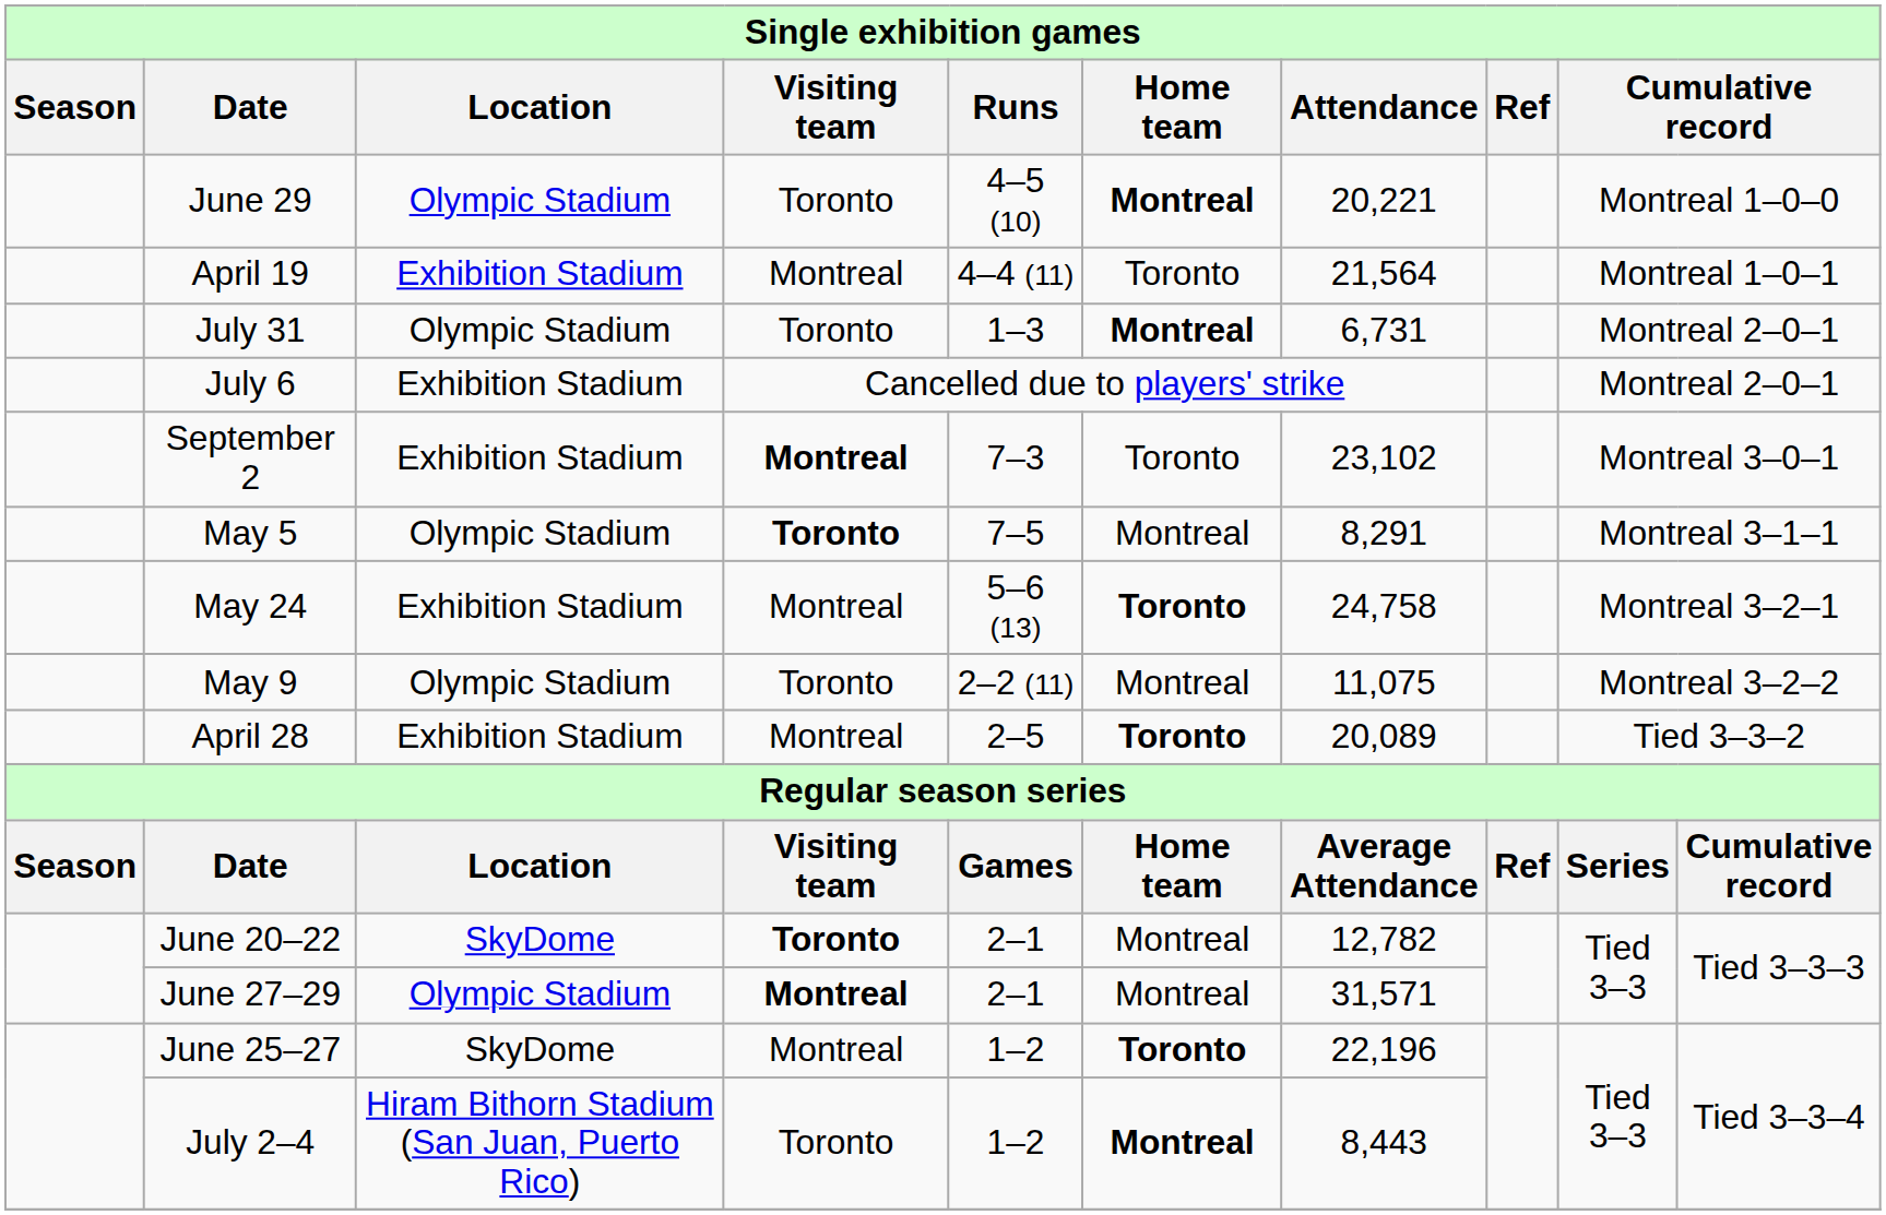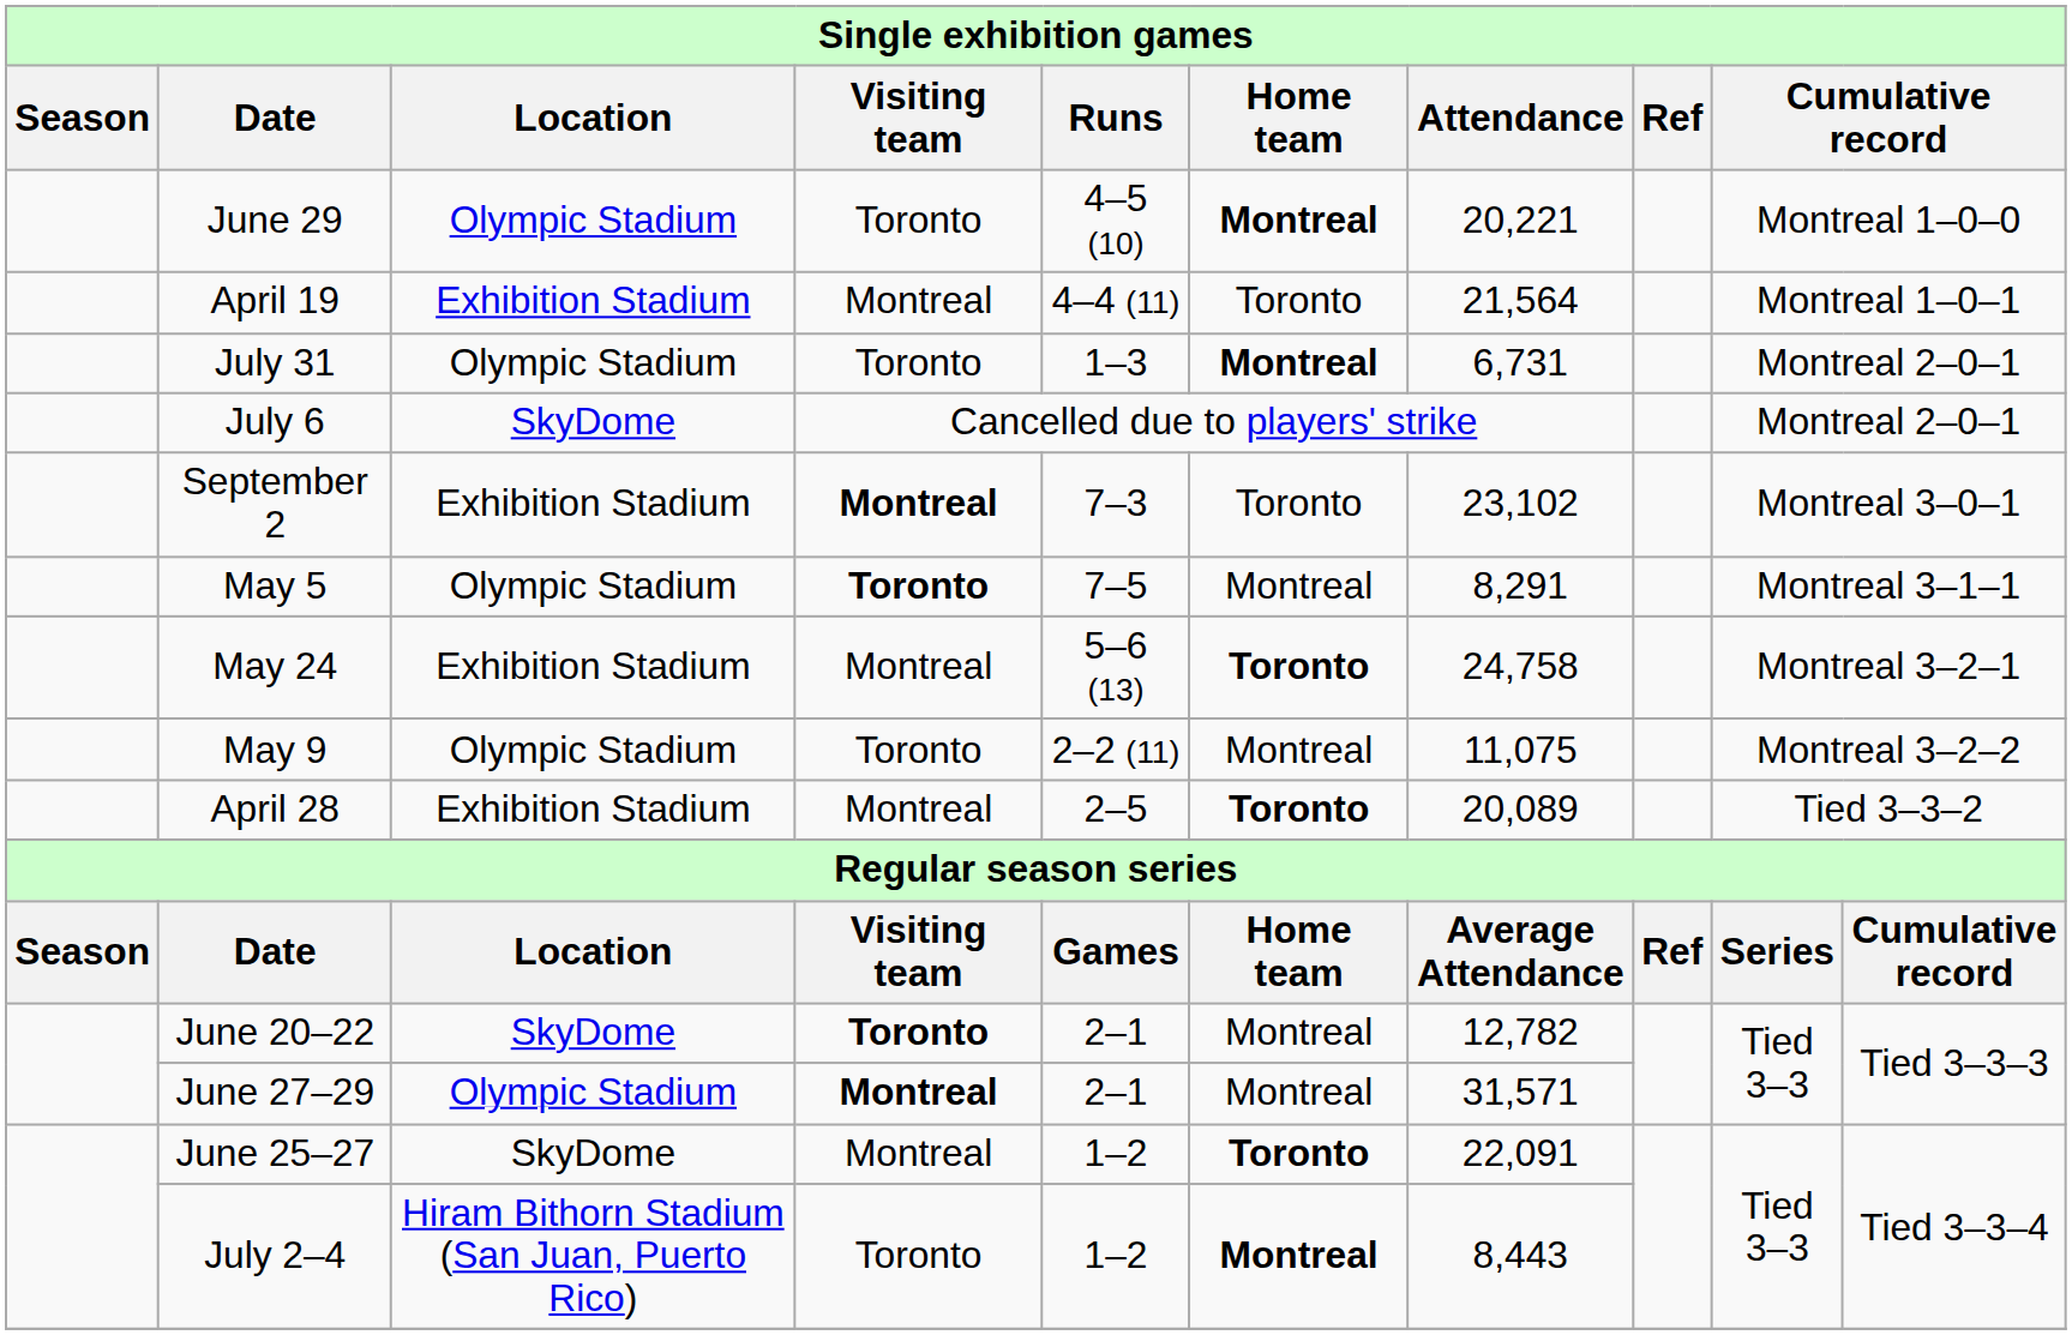 <table class="wikitable" style="text-align:center; ">
 <tr>
 <td colspan=10 style="background: #ccffcc;"><strong>Single exhibition games</strong></td>
 </tr>
 <tr>
 <th>Season</th>
 <th>Date</th>
 <th>Location</th>
 <th>Visiting team</th>
 <th>Runs</th>
 <th>Home team</th>
 <th>Attendance</th>
 <th>Ref</th>
 <th col width="15%;" colspan=2>Cumulative<br>record</th>
 </tr>
 <tr>
 <td></td>
 <td>June 29</td>
 <td><a href='#'>Olympic Stadium</a></td>
 <td>Toronto</td>
 <td>4–5 <small>(10)</small></td>
 <td><strong>Montreal</strong></td>
 <td>20,221</td>
 <td></td>
 <td colspan=2>Montreal 1–0–0</td>
 </tr>
 <tr>
 <td></td>
 <td>April 19</td>
 <td><a href='#'>Exhibition Stadium</a></td>
 <td>Montreal</td>
 <td>4–4 <small>(11)</small></td>
 <td>Toronto</td>
 <td>21,564</td>
 <td></td>
 <td colspan=2>Montreal 1–0–1</td>
 </tr>
 <tr>
 <td></td>
 <td>July 31</td>
 <td>Olympic Stadium</td>
 <td>Toronto</td>
 <td>1–3</td>
 <td><strong>Montreal</strong></td>
 <td>6,731</td>
 <td></td>
 <td colspan=2>Montreal 2–0–1</td>
 </tr>
 <tr>
 <td></td>
 <td>July 6</td>
-<td>Exhibition Stadium</td>
+<td><a href='#'>SkyDome</a></td>
 <td colspan=4>Cancelled due to <a href='#'>players' strike</a></td>
 <td></td>
 <td align=right; colspan=2>Montreal 2–0–1</td>
 </tr>
 <tr>
 <td></td>
 <td>September 2</td>
 <td>Exhibition Stadium</td>
 <td><strong>Montreal</strong></td>
 <td>7–3</td>
 <td>Toronto</td>
 <td>23,102</td>
 <td></td>
 <td colspan=2>Montreal 3–0–1</td>
 </tr>
 <tr>
 <td></td>
 <td>May 5</td>
 <td>Olympic Stadium</td>
 <td><strong>Toronto</strong></td>
 <td>7–5</td>
 <td>Montreal</td>
 <td>8,291</td>
 <td></td>
 <td colspan=2>Montreal 3–1–1</td>
 </tr>
 <tr>
 <td></td>
 <td>May 24</td>
 <td>Exhibition Stadium</td>
 <td>Montreal</td>
 <td>5–6 <small>(13)</small></td>
 <td><strong>Toronto</strong></td>
 <td>24,758</td>
 <td></td>
 <td colspan=2>Montreal 3–2–1</td>
 </tr>
 <tr>
 <td></td>
 <td>May 9</td>
 <td>Olympic Stadium</td>
 <td>Toronto</td>
 <td>2–2 <small>(11)</small></td>
 <td>Montreal</td>
 <td>11,075</td>
 <td></td>
 <td colspan=2>Montreal 3–2–2</td>
 </tr>
 <tr>
 <td></td>
 <td>April 28</td>
 <td>Exhibition Stadium</td>
 <td>Montreal</td>
 <td>2–5</td>
 <td><strong>Toronto</strong></td>
 <td>20,089</td>
 <td></td>
 <td colspan=2>Tied 3–3–2</td>
 </tr>
 <tr>
 <td colspan=10 style="background: #ccffcc;"><strong>Regular season series</strong></td>
 </tr>
 <tr>
 <th>Season</th>
 <th>Date</th>
 <th>Location</th>
 <th>Visiting team</th>
 <th>Games</th>
 <th>Home team</th>
 <th>Average<br>Attendance</th>
 <th>Ref</th>
 <th>Series</th>
 <th>Cumulative<br>record</th>
 </tr>
 <tr>
 <td rowspan="2"></td>
 <td>June 20–22</td>
 <td><a href='#'>SkyDome</a></td>
 <td><strong>Toronto</strong></td>
 <td>2–1</td>
 <td>Montreal</td>
 <td>12,782</td>
 <td rowspan=2></td>
 <td rowspan="2">Tied<br>3–3</td>
 <td rowspan="2">Tied 3–3–3</td>
 </tr>
 <tr>
 <td>June 27–29</td>
 <td><a href='#'>Olympic Stadium</a></td>
 <td><strong>Montreal</strong></td>
 <td>2–1</td>
 <td>Montreal</td>
 <td>31,571</td>
 </tr>
 <tr>
 <td rowspan="2"></td>
 <td>June 25–27</td>
 <td>SkyDome</td>
 <td>Montreal</td>
 <td>1–2</td>
 <td><strong>Toronto</strong></td>
-<td>22,196</td>
+<td>22,091</td>
 <td rowspan=2></td>
 <td rowspan="2">Tied<br>3–3</td>
 <td rowspan="2">Tied 3–3–4</td>
 </tr>
 <tr>
 <td>July 2–4</td>
 <td><a href='#'>Hiram Bithorn Stadium</a><br>(<a href='#'>San Juan, Puerto Rico</a>)</td>
 <td>Toronto</td>
 <td>1–2</td>
 <td><strong>Montreal</strong></td>
 <td>8,443</td>
 </tr>
 <tr>
 </tr>
 </table>
